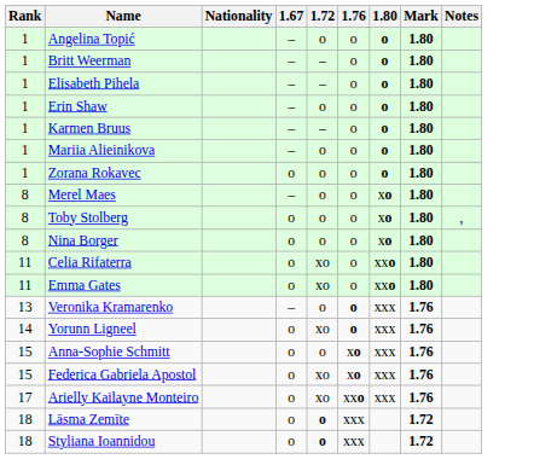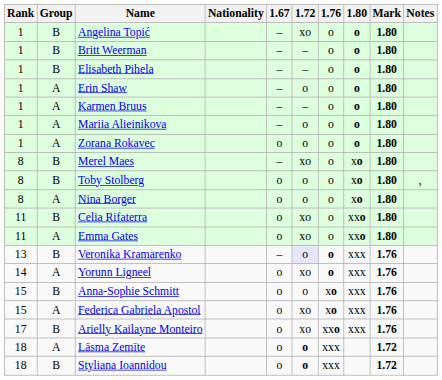 <table class="wikitable sortable" style="text-align:center">
 <tr>
 <th>Rank</th>
+<th>Group</th>
 <th>Name</th>
 <th>Nationality</th>
 <th>1.67</th>
 <th>1.72</th>
 <th>1.76</th>
 <th>1.80</th>
 <th>Mark</th>
 <th>Notes</th>
 </tr>
 <tr bgcolor=ddffdd>
 <td>1</td>
+<td>B</td>
 <td align="left"><a href='#'>Angelina Topić</a></td>
 <td align="left"></td>
 <td>–</td>
-<td>o</td>
+<td>xo</td>
 <td>o</td>
 <td><strong>o</strong></td>
 <td><strong>1.80</strong></td>
 <td></td>
 </tr>
 <tr bgcolor="ddffdd">
 <td>1</td>
+<td>B</td>
 <td align="left"><a href='#'>Britt Weerman</a></td>
 <td align="left"></td>
 <td>–</td>
 <td>–</td>
 <td>o</td>
 <td><strong>o</strong></td>
 <td><strong>1.80</strong></td>
 <td></td>
 </tr>
 <tr bgcolor="ddffdd">
 <td>1</td>
+<td>B</td>
 <td align="left"><a href='#'>Elisabeth Pihela</a></td>
 <td align="left"></td>
 <td>–</td>
 <td>–</td>
 <td>o</td>
 <td><strong>o</strong></td>
 <td><strong>1.80</strong></td>
 <td></td>
 </tr>
 <tr bgcolor="ddffdd">
 <td>1</td>
+<td>A</td>
 <td align="left"><a href='#'>Erin Shaw</a></td>
 <td align="left"></td>
 <td>–</td>
 <td>o</td>
 <td>o</td>
 <td><strong>o</strong></td>
 <td><strong>1.80</strong></td>
 <td></td>
 </tr>
 <tr bgcolor="ddffdd">
 <td>1</td>
+<td>A</td>
 <td align="left"><a href='#'>Karmen Bruus</a></td>
 <td align="left"></td>
 <td>–</td>
 <td>–</td>
 <td>o</td>
 <td><strong>o</strong></td>
 <td><strong>1.80</strong></td>
 <td></td>
 </tr>
 <tr bgcolor="ddffdd">
 <td>1</td>
+<td>A</td>
 <td align="left"><a href='#'>Mariia Alieinikova</a></td>
 <td align="left"></td>
 <td>–</td>
 <td>o</td>
 <td>o</td>
 <td><strong>o</strong></td>
 <td><strong>1.80</strong></td>
 <td></td>
 </tr>
 <tr bgcolor="ddffdd">
 <td>1</td>
+<td>A</td>
 <td align="left"><a href='#'>Zorana Rokavec</a></td>
 <td align="left"></td>
 <td>o</td>
 <td>o</td>
 <td>o</td>
 <td><strong>o</strong></td>
 <td><strong>1.80</strong></td>
 <td></td>
 </tr>
 <tr bgcolor="ddffdd">
 <td>8</td>
+<td>B</td>
 <td align="left"><a href='#'>Merel Maes</a></td>
 <td align="left"></td>
 <td>–</td>
-<td>o</td>
+<td>xo</td>
 <td>o</td>
 <td>x<strong>o</strong></td>
 <td><strong>1.80</strong></td>
 <td></td>
 </tr>
 <tr bgcolor="ddffdd">
 <td>8</td>
+<td>B</td>
 <td align="left"><a href='#'>Toby Stolberg</a></td>
 <td align="left"></td>
 <td>o</td>
 <td>o</td>
 <td>o</td>
 <td>x<strong>o</strong></td>
 <td><strong>1.80</strong></td>
 <td>, </td>
 </tr>
 <tr bgcolor="ddffdd">
 <td>8</td>
+<td>A</td>
 <td align="left"><a href='#'>Nina Borger</a></td>
 <td align="left"></td>
 <td>o</td>
 <td>o</td>
 <td>o</td>
 <td>x<strong>o</strong></td>
 <td><strong>1.80</strong></td>
 <td></td>
 </tr>
 <tr bgcolor="ddffdd">
 <td>11</td>
+<td>B</td>
 <td align="left"><a href='#'>Celia Rifaterra</a></td>
 <td align="left"></td>
 <td>o</td>
 <td>xo</td>
 <td>o</td>
 <td>xx<strong>o</strong></td>
 <td><strong>1.80</strong></td>
 <td></td>
 </tr>
 <tr bgcolor="ddffdd">
 <td>11</td>
+<td>A</td>
 <td align="left"><a href='#'>Emma Gates</a></td>
 <td align="left"></td>
 <td>o</td>
 <td>xo</td>
 <td>o</td>
 <td>xx<strong>o</strong></td>
 <td><strong>1.80</strong></td>
 <td></td>
 </tr>
 <tr>
 <td>13</td>
+<td>B</td>
 <td align="left"><a href='#'>Veronika Kramarenko</a></td>
 <td align="left"></td>
 <td>–</td>
-<td>o</td>
+<td style="background: lavender;">o</td>
 <td><strong>o</strong></td>
 <td>xxx</td>
 <td><strong>1.76</strong></td>
 <td></td>
 </tr>
 <tr>
 <td>14</td>
+<td>A</td>
 <td align="left"><a href='#'>Yorunn Ligneel</a></td>
 <td align="left"></td>
 <td>o</td>
 <td>xo</td>
 <td><strong>o</strong></td>
 <td>xxx</td>
 <td><strong>1.76</strong></td>
 <td></td>
 </tr>
 <tr>
 <td>15</td>
+<td>B</td>
 <td align="left"><a href='#'>Anna-Sophie Schmitt</a></td>
 <td align="left"></td>
 <td>o</td>
 <td>o</td>
 <td>x<strong>o</strong></td>
 <td>xxx</td>
 <td><strong>1.76</strong></td>
 <td></td>
 </tr>
 <tr>
 <td>15</td>
+<td>A</td>
 <td align="left"><a href='#'>Federica Gabriela Apostol</a></td>
 <td align="left"></td>
 <td>o</td>
 <td>xo</td>
 <td>x<strong>o</strong></td>
 <td>xxx</td>
 <td><strong>1.76</strong></td>
 <td></td>
 </tr>
 <tr>
 <td>17</td>
+<td>B</td>
 <td align="left"><a href='#'>Arielly Kailayne Monteiro</a></td>
 <td align="left"></td>
 <td>o</td>
 <td>xo</td>
 <td>xx<strong>o</strong></td>
 <td>xxx</td>
 <td><strong>1.76</strong></td>
 <td></td>
 </tr>
 <tr>
 <td>18</td>
+<td>A</td>
 <td align="left"><a href='#'>Lāsma Zemīte</a></td>
 <td align="left"></td>
 <td>o</td>
 <td><strong>o</strong></td>
 <td>xxx</td>
 <td></td>
 <td><strong>1.72</strong></td>
 <td></td>
 </tr>
 <tr>
 <td>18</td>
+<td>B</td>
 <td align="left"><a href='#'>Styliana Ioannidou</a></td>
 <td align="left"></td>
 <td>o</td>
 <td><strong>o</strong></td>
 <td>xxx</td>
 <td></td>
 <td><strong>1.72</strong></td>
 <td></td>
 </tr>
 </table>
